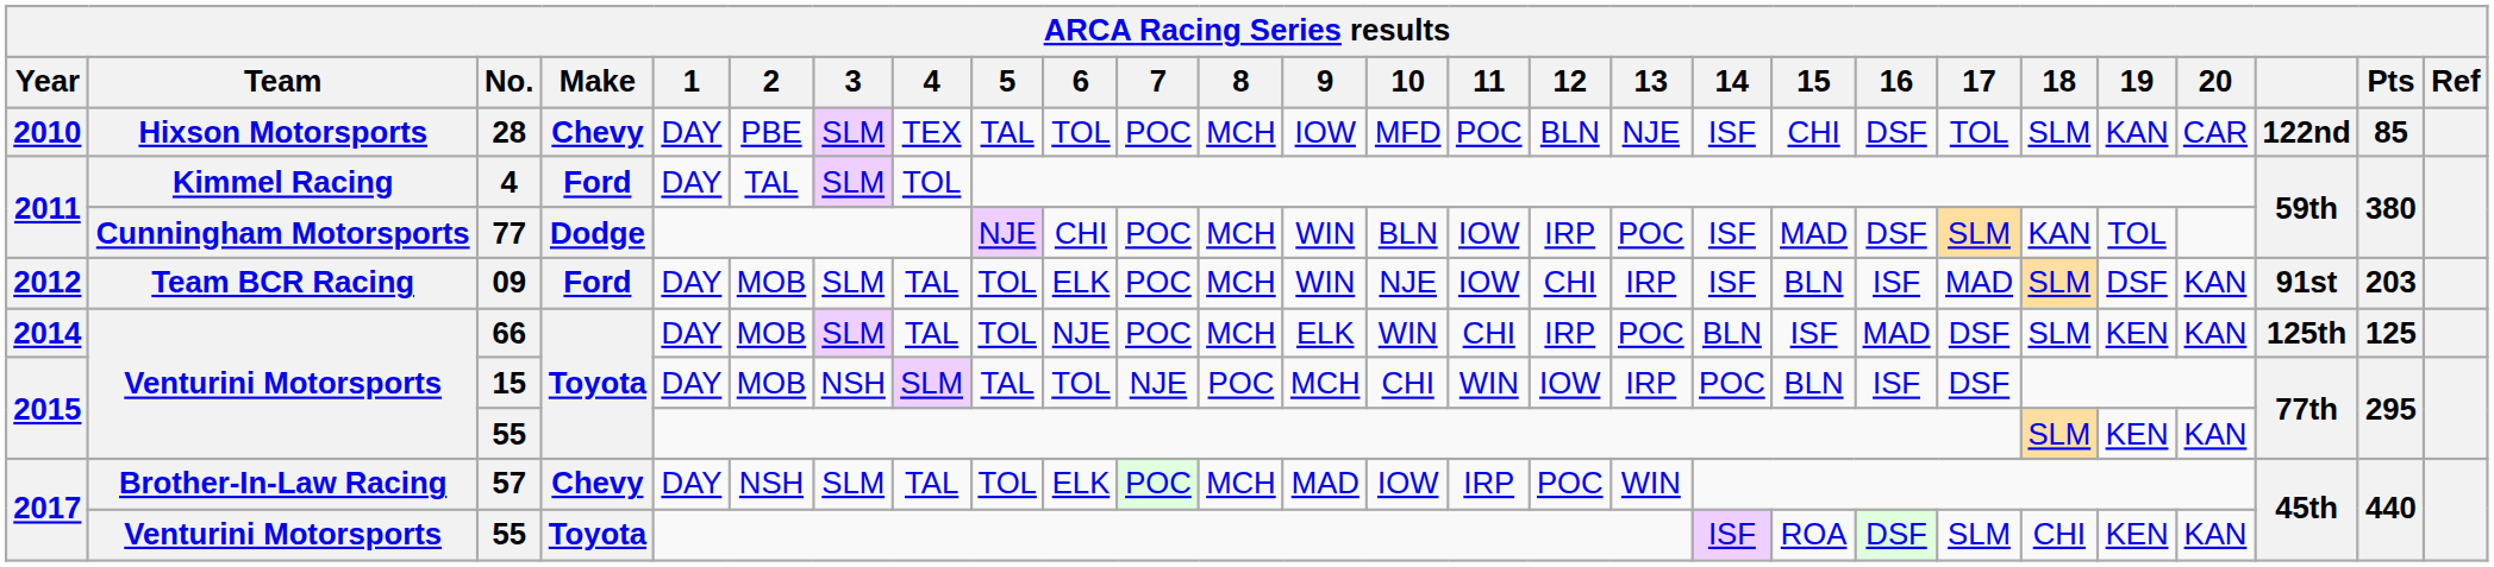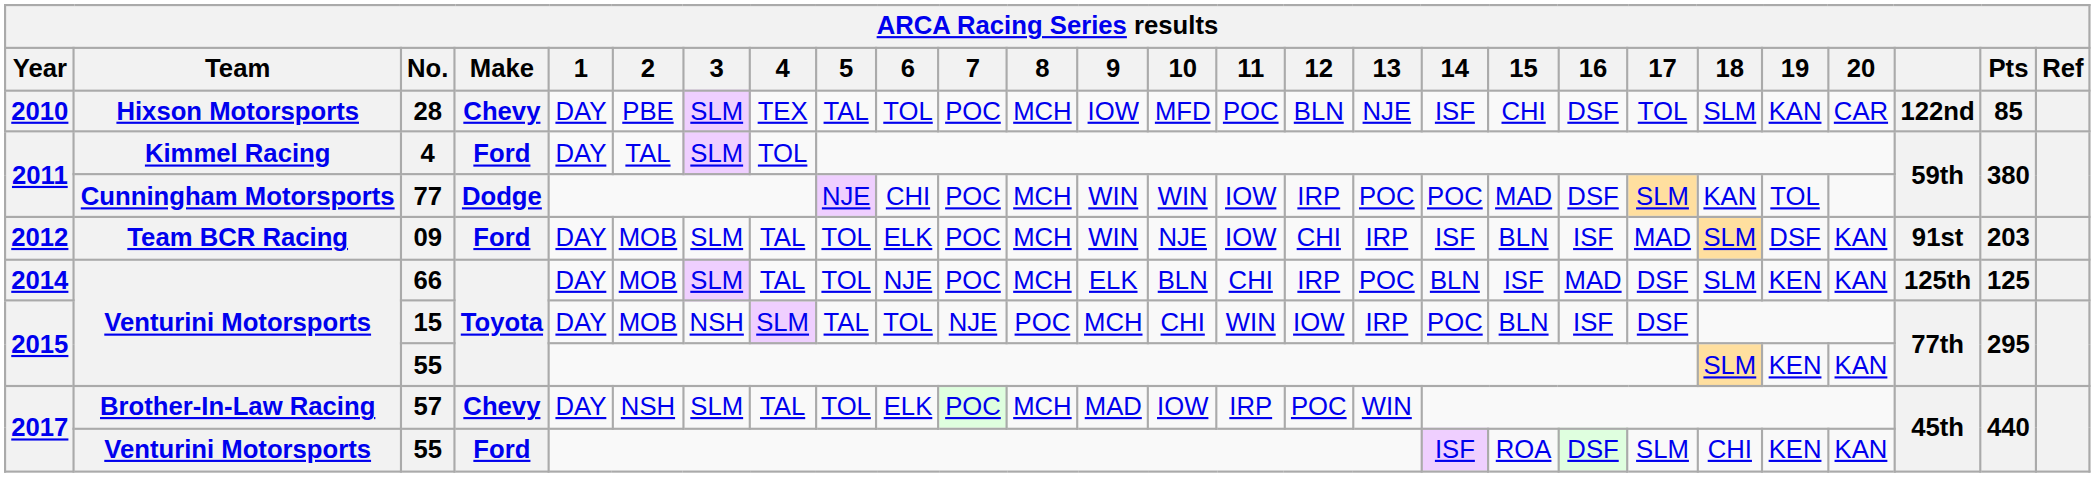 <table class="wikitable" style="text-align:center; font-size:75%">
 <tr>
 <th colspan=45><a href='#'>ARCA Racing Series</a> results</th>
 </tr>
 <tr>
 <th>Year</th>
 <th>Team</th>
 <th>No.</th>
 <th>Make</th>
 <th>1</th>
 <th>2</th>
 <th>3</th>
 <th>4</th>
 <th>5</th>
 <th>6</th>
 <th>7</th>
 <th>8</th>
 <th>9</th>
 <th>10</th>
 <th>11</th>
 <th>12</th>
 <th>13</th>
 <th>14</th>
 <th>15</th>
 <th>16</th>
 <th>17</th>
 <th>18</th>
 <th>19</th>
 <th>20</th>
 <th></th>
 <th>Pts</th>
 <th>Ref</th>
 </tr>
 <tr>
 <th><a href='#'>2010</a></th>
 <th><a href='#'>Hixson Motorsports</a></th>
 <th>28</th>
 <th><a href='#'>Chevy</a></th>
 <td><a href='#'>DAY</a></td>
 <td><a href='#'>PBE</a></td>
 <td style="background:#EFCFFF;"><a href='#'>SLM</a><br></td>
 <td><a href='#'>TEX</a></td>
 <td><a href='#'>TAL</a></td>
 <td><a href='#'>TOL</a></td>
 <td><a href='#'>POC</a></td>
 <td><a href='#'>MCH</a></td>
 <td><a href='#'>IOW</a></td>
 <td><a href='#'>MFD</a></td>
 <td><a href='#'>POC</a></td>
 <td><a href='#'>BLN</a></td>
 <td><a href='#'>NJE</a></td>
 <td><a href='#'>ISF</a></td>
 <td><a href='#'>CHI</a></td>
 <td><a href='#'>DSF</a></td>
 <td><a href='#'>TOL</a></td>
 <td><a href='#'>SLM</a></td>
 <td><a href='#'>KAN</a></td>
 <td><a href='#'>CAR</a></td>
 <th>122nd</th>
 <th>85</th>
 <th></th>
 </tr>
 <tr>
 <th rowspan=2><a href='#'>2011</a></th>
 <th><a href='#'>Kimmel Racing</a></th>
 <th>4</th>
 <th><a href='#'>Ford</a></th>
 <td><a href='#'>DAY</a></td>
 <td><a href='#'>TAL</a></td>
 <td style="background:#EFCFFF;"><a href='#'>SLM</a><br></td>
 <td><a href='#'>TOL</a></td>
 <td colspan=16></td>
 <th rowspan=2>59th</th>
 <th rowspan=2>380</th>
 <th rowspan=2></th>
 </tr>
 <tr>
 <th><a href='#'>Cunningham Motorsports</a></th>
 <th>77</th>
 <th><a href='#'>Dodge</a></th>
 <td colspan=4></td>
 <td style="background:#EFCFFF;"><a href='#'>NJE</a><br></td>
 <td><a href='#'>CHI</a></td>
 <td><a href='#'>POC</a></td>
 <td><a href='#'>MCH</a></td>
 <td><a href='#'>WIN</a></td>
-<td><a href='#'>BLN</a></td>
+<td><a href='#'>WIN</a></td>
 <td><a href='#'>IOW</a></td>
 <td><a href='#'>IRP</a></td>
 <td><a href='#'>POC</a></td>
-<td><a href='#'>ISF</a></td>
+<td><a href='#'>POC</a></td>
 <td><a href='#'>MAD</a></td>
 <td><a href='#'>DSF</a></td>
 <td style="background:#FFDF9F;"><a href='#'>SLM</a><br></td>
 <td><a href='#'>KAN</a></td>
 <td><a href='#'>TOL</a></td>
 <td></td>
 </tr>
 <tr>
 <th><a href='#'>2012</a></th>
 <th><a href='#'>Team BCR Racing</a></th>
 <th>09</th>
 <th><a href='#'>Ford</a></th>
 <td><a href='#'>DAY</a></td>
 <td><a href='#'>MOB</a></td>
 <td><a href='#'>SLM</a></td>
 <td><a href='#'>TAL</a></td>
 <td><a href='#'>TOL</a></td>
 <td><a href='#'>ELK</a></td>
 <td><a href='#'>POC</a></td>
 <td><a href='#'>MCH</a></td>
 <td><a href='#'>WIN</a></td>
 <td><a href='#'>NJE</a></td>
 <td><a href='#'>IOW</a></td>
 <td><a href='#'>CHI</a></td>
 <td><a href='#'>IRP</a></td>
 <td><a href='#'>ISF</a></td>
 <td><a href='#'>BLN</a></td>
 <td><a href='#'>ISF</a></td>
 <td><a href='#'>MAD</a></td>
 <td style="background:#FFDF9F;"><a href='#'>SLM</a><br></td>
 <td><a href='#'>DSF</a></td>
 <td><a href='#'>KAN</a></td>
 <th>91st</th>
 <th>203</th>
 <th></th>
 </tr>
 <tr>
 <th><a href='#'>2014</a></th>
 <th rowspan=3><a href='#'>Venturini Motorsports</a></th>
 <th>66</th>
 <th rowspan=3><a href='#'>Toyota</a></th>
 <td><a href='#'>DAY</a></td>
 <td><a href='#'>MOB</a></td>
 <td style="background:#EFCFFF;"><a href='#'>SLM</a><br></td>
 <td><a href='#'>TAL</a></td>
 <td><a href='#'>TOL</a></td>
 <td><a href='#'>NJE</a></td>
 <td><a href='#'>POC</a></td>
 <td><a href='#'>MCH</a></td>
 <td><a href='#'>ELK</a></td>
-<td><a href='#'>WIN</a></td>
+<td><a href='#'>BLN</a></td>
 <td><a href='#'>CHI</a></td>
 <td><a href='#'>IRP</a></td>
 <td><a href='#'>POC</a></td>
 <td><a href='#'>BLN</a></td>
 <td><a href='#'>ISF</a></td>
 <td><a href='#'>MAD</a></td>
 <td><a href='#'>DSF</a></td>
 <td><a href='#'>SLM</a></td>
 <td><a href='#'>KEN</a></td>
 <td><a href='#'>KAN</a></td>
 <th>125th</th>
 <th>125</th>
 <th></th>
 </tr>
 <tr>
 <th rowspan=2><a href='#'>2015</a></th>
 <th>15</th>
 <td><a href='#'>DAY</a></td>
 <td><a href='#'>MOB</a></td>
 <td><a href='#'>NSH</a></td>
 <td style="background:#EFCFFF;"><a href='#'>SLM</a><br></td>
 <td><a href='#'>TAL</a></td>
 <td><a href='#'>TOL</a></td>
 <td><a href='#'>NJE</a></td>
 <td><a href='#'>POC</a></td>
 <td><a href='#'>MCH</a></td>
 <td><a href='#'>CHI</a></td>
 <td><a href='#'>WIN</a></td>
 <td><a href='#'>IOW</a></td>
 <td><a href='#'>IRP</a></td>
 <td><a href='#'>POC</a></td>
 <td><a href='#'>BLN</a></td>
 <td><a href='#'>ISF</a></td>
 <td><a href='#'>DSF</a></td>
 <td colspan=3></td>
 <th rowspan=2>77th</th>
 <th rowspan=2>295</th>
 <th rowspan=2></th>
 </tr>
 <tr>
 <th>55</th>
 <td colspan=17></td>
 <td style="background:#FFDF9F;"><a href='#'>SLM</a><br></td>
 <td><a href='#'>KEN</a></td>
 <td><a href='#'>KAN</a></td>
 </tr>
 <tr>
 <th rowspan=2><a href='#'>2017</a></th>
 <th><a href='#'>Brother-In-Law Racing</a></th>
 <th>57</th>
 <th><a href='#'>Chevy</a></th>
 <td><a href='#'>DAY</a></td>
 <td><a href='#'>NSH</a></td>
 <td><a href='#'>SLM</a></td>
 <td><a href='#'>TAL</a></td>
 <td><a href='#'>TOL</a></td>
 <td><a href='#'>ELK</a></td>
 <td style="background:#DFFFDF;"><a href='#'>POC</a><br></td>
 <td><a href='#'>MCH</a></td>
 <td><a href='#'>MAD</a></td>
 <td><a href='#'>IOW</a></td>
 <td><a href='#'>IRP</a></td>
 <td><a href='#'>POC</a></td>
 <td><a href='#'>WIN</a></td>
 <td colspan=7></td>
 <th rowspan=2>45th</th>
 <th rowspan=2>440</th>
 <th rowspan=2></th>
 </tr>
 <tr>
 <th><a href='#'>Venturini Motorsports</a></th>
 <th>55</th>
-<th><a href='#'>Toyota</a></th>
+<th><a href='#'>Ford</a></th>
 <td colspan=13></td>
 <td style="background:#EFCFFF;"><a href='#'>ISF</a><br></td>
 <td><a href='#'>ROA</a></td>
 <td style="background:#DFFFDF;"><a href='#'>DSF</a><br></td>
 <td><a href='#'>SLM</a></td>
 <td><a href='#'>CHI</a></td>
 <td><a href='#'>KEN</a></td>
 <td><a href='#'>KAN</a></td>
 </tr>
 </table>
